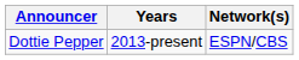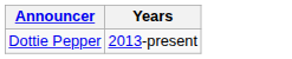 <table class="wikitable">
 <tr>
 <th><a href='#'>Announcer</a></th>
 <th>Years</th>
-<th>Network(s)</th>
 </tr>
 <tr>
 <td><a href='#'>Dottie Pepper</a></td>
 <td><a href='#'>2013</a>-present</td>
-<td><a href='#'>ESPN</a>/<a href='#'>CBS</a></td>
 </tr>
 </table>
